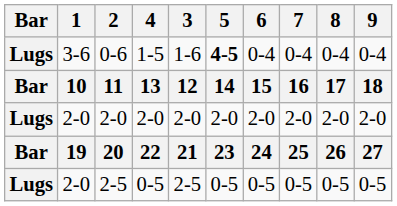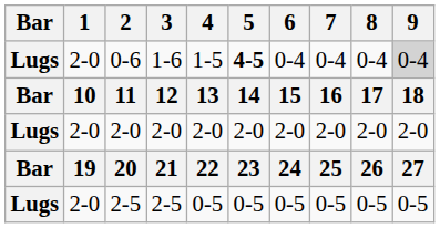 <table class="wikitable">
 <tr>
 <th>Bar</th>
 <th>1</th>
 <th>2</th>
+<th>3</th>
 <th>4</th>
-<th>3</th>
 <th>5</th>
 <th>6</th>
 <th>7</th>
 <th>8</th>
 <th>9</th>
 </tr>
 <tr>
 <th>Lugs</th>
-<td>3-6</td>
+<td>2-0</td>
 <td>0-6</td>
+<td>1-6</td>
 <td>1-5</td>
-<td>1-6</td>
 <td><strong>4-5</strong></td>
 <td>0-4</td>
 <td>0-4</td>
 <td>0-4</td>
-<td>0-4</td>
+<td style="background: lightgrey;">0-4</td>
 </tr>
 <tr>
 <th>Bar</th>
 <th>10</th>
 <th>11</th>
+<th>12</th>
 <th>13</th>
-<th>12</th>
 <th>14</th>
 <th>15</th>
 <th>16</th>
 <th>17</th>
 <th>18</th>
 </tr>
 <tr>
 <th>Lugs</th>
 <td>2-0</td>
 <td>2-0</td>
 <td>2-0</td>
 <td>2-0</td>
 <td>2-0</td>
 <td>2-0</td>
 <td>2-0</td>
 <td>2-0</td>
 <td>2-0</td>
 </tr>
 <tr>
 <th>Bar</th>
 <th>19</th>
 <th>20</th>
+<th>21</th>
 <th>22</th>
-<th>21</th>
 <th>23</th>
 <th>24</th>
 <th>25</th>
 <th>26</th>
 <th>27</th>
 </tr>
 <tr>
 <th>Lugs</th>
 <td>2-0</td>
 <td>2-5</td>
+<td>2-5</td>
 <td>0-5</td>
-<td>2-5</td>
 <td>0-5</td>
 <td>0-5</td>
 <td>0-5</td>
 <td>0-5</td>
 <td>0-5</td>
 </tr>
 </table>
